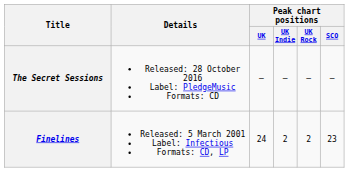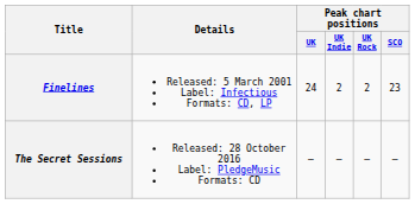 <table class="wikitable plainrowheaders" style="text-align:center;">
 <tr>
 <th scope="col" rowspan="2" style="width:13em;">Title</th>
 <th scope="col" rowspan="2" style="width:17em;">Details</th>
 <th scope="col" colspan="4">Peak chart positions</th>
 </tr>
 <tr>
 <th scope="col" style="width:3em;font-size:85%;"><a href='#'>UK</a><br></th>
 <th scope="col" style="width:3em;font-size:85%;"><a href='#'>UK<br>Indie</a><br></th>
 <th scope="col" style="width:3em;font-size:85%;"><a href='#'>UK<br>Rock</a><br></th>
 <th scope="col" style="width:3em;font-size:85%;"><a href='#'>SCO</a><br></th>
 </tr>
 <tr>
+<th scope="row"><em><a href='#'>Finelines</a></em></th>
+<td><br><ul><li>Released: 5 March 2001</li><li>Label: <a href='#'>Infectious</a></li><li>Formats: <a href='#'>CD</a>, <a href='#'>LP</a></li></ul></td>
+<td>24</td>
+<td>2</td>
+<td>2</td>
+<td>23</td>
+</tr>
+<tr>
 <th scope="row"><em>The Secret Sessions</em></th>
 <td><br><ul><li>Released: 28 October 2016</li><li>Label: <a href='#'>PledgeMusic</a></li><li>Formats: CD</li></ul></td>
 <td>—</td>
 <td>—</td>
 <td>—</td>
 <td>—</td>
 </tr>
-<tr>
-<th scope="row"><em><a href='#'>Finelines</a></em></th>
-<td><br><ul><li>Released: 5 March 2001</li><li>Label: <a href='#'>Infectious</a></li><li>Formats: <a href='#'>CD</a>, <a href='#'>LP</a></li></ul></td>
-<td>24</td>
-<td>2</td>
-<td>2</td>
-<td>23</td>
-</tr>
 </table>
